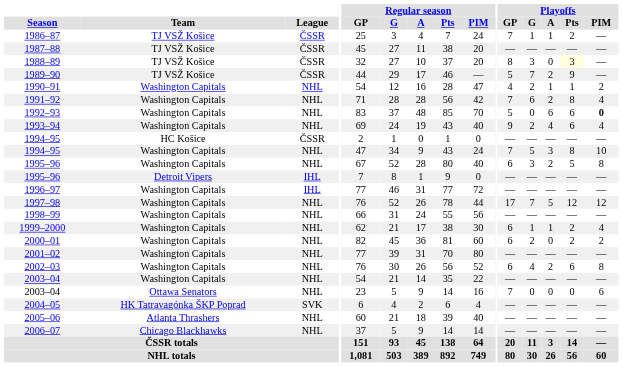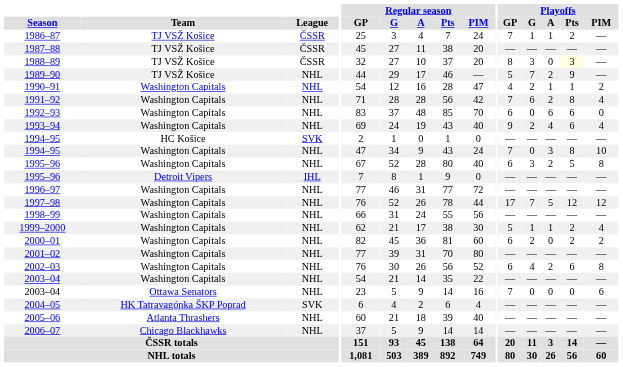 <table border="0" cellpadding="1" cellspacing="0" style="text-align:center; width:60em">
 <tr bgcolor="#e0e0e0">
 <th colspan="3" bgcolor="#ffffff"></th>
 <th rowspan="99" bgcolor="#ffffff"></th>
 <th colspan="5"><a href='#'>Regular season</a></th>
 <th rowspan="99" bgcolor="#ffffff"></th>
 <th colspan="5"><a href='#'>Playoffs</a></th>
 </tr>
 <tr bgcolor="#e0e0e0">
 <th><a href='#'>Season</a></th>
 <th>Team</th>
 <th>League</th>
 <th>GP</th>
 <th><a href='#'>G</a></th>
 <th><a href='#'>A</a></th>
 <th><a href='#'>Pts</a></th>
 <th><a href='#'>PIM</a></th>
 <th>GP</th>
 <th>G</th>
 <th>A</th>
 <th>Pts</th>
 <th>PIM</th>
 </tr>
 <tr>
 <td><a href='#'>1986–87</a></td>
 <td><a href='#'>TJ VSŽ Košice</a></td>
 <td><a href='#'>ČSSR</a></td>
 <td>25</td>
 <td>3</td>
 <td>4</td>
 <td>7</td>
 <td>24</td>
 <td>7</td>
 <td>1</td>
 <td>1</td>
 <td>2</td>
 <td>—</td>
 </tr>
 <tr style="background-color:#f0f0f0;">
 <td><a href='#'>1987–88</a></td>
 <td>TJ VSŽ Košice</td>
 <td>ČSSR</td>
 <td>45</td>
 <td>27</td>
 <td>11</td>
 <td>38</td>
 <td>20</td>
 <td>—</td>
 <td>—</td>
 <td>—</td>
 <td>—</td>
 <td>—</td>
 </tr>
 <tr>
 <td><a href='#'>1988–89</a></td>
 <td>TJ VSŽ Košice</td>
 <td>ČSSR</td>
 <td>32</td>
 <td>27</td>
 <td>10</td>
 <td>37</td>
 <td>20</td>
 <td>8</td>
 <td>3</td>
 <td>0</td>
 <td style="background: lightyellow;">3</td>
 <td>—</td>
 </tr>
 <tr style="background-color:#f0f0f0;">
 <td><a href='#'>1989–90</a></td>
 <td>TJ VSŽ Košice</td>
-<td>ČSSR</td>
+<td>NHL</td>
 <td>44</td>
 <td>29</td>
 <td>17</td>
 <td>46</td>
 <td>—</td>
 <td>5</td>
 <td>7</td>
 <td>2</td>
 <td>9</td>
 <td>—</td>
 </tr>
 <tr>
 <td><a href='#'>1990–91</a></td>
 <td><a href='#'>Washington Capitals</a></td>
 <td><a href='#'>NHL</a></td>
 <td>54</td>
 <td>12</td>
 <td>16</td>
 <td>28</td>
 <td>47</td>
 <td>4</td>
 <td>2</td>
 <td>1</td>
 <td>1</td>
 <td>2</td>
 </tr>
 <tr style="background-color:#f0f0f0;">
 <td><a href='#'>1991–92</a></td>
 <td>Washington Capitals</td>
 <td>NHL</td>
 <td>71</td>
 <td>28</td>
 <td>28</td>
 <td>56</td>
 <td>42</td>
 <td>7</td>
 <td>6</td>
 <td>2</td>
 <td>8</td>
 <td>4</td>
 </tr>
 <tr>
 <td><a href='#'>1992–93</a></td>
 <td>Washington Capitals</td>
 <td>NHL</td>
 <td>83</td>
 <td>37</td>
 <td>48</td>
 <td>85</td>
 <td>70</td>
-<td>5</td>
+<td>6</td>
 <td>0</td>
 <td>6</td>
 <td>6</td>
-<td><strong>0</strong></td>
+<td>0</td>
 </tr>
 <tr style="background-color:#f0f0f0;">
 <td><a href='#'>1993–94</a></td>
 <td>Washington Capitals</td>
 <td>NHL</td>
 <td>69</td>
 <td>24</td>
 <td>19</td>
 <td>43</td>
 <td>40</td>
 <td>9</td>
 <td>2</td>
 <td>4</td>
 <td>6</td>
 <td>4</td>
 </tr>
 <tr>
 <td><a href='#'>1994–95</a></td>
 <td>HC Košice</td>
-<td>ČSSR</td>
+<td><a href='#'>SVK</a></td>
 <td>2</td>
 <td>1</td>
 <td>0</td>
 <td>1</td>
 <td>0</td>
 <td>—</td>
 <td>—</td>
 <td>—</td>
 <td>—</td>
 <td>—</td>
 </tr>
 <tr style="background-color:#f0f0f0;">
 <td><a href='#'>1994–95</a></td>
 <td>Washington Capitals</td>
 <td>NHL</td>
 <td>47</td>
 <td>34</td>
 <td>9</td>
 <td>43</td>
 <td>24</td>
 <td>7</td>
-<td>5</td>
+<td>0</td>
 <td>3</td>
 <td>8</td>
 <td>10</td>
 </tr>
 <tr>
 <td><a href='#'>1995–96</a></td>
 <td>Washington Capitals</td>
 <td>NHL</td>
 <td>67</td>
 <td>52</td>
 <td>28</td>
 <td>80</td>
 <td>40</td>
 <td>6</td>
 <td>3</td>
 <td>2</td>
 <td>5</td>
 <td>8</td>
 </tr>
 <tr style="background-color:#f0f0f0;">
 <td><a href='#'>1995–96</a></td>
 <td><a href='#'>Detroit Vipers</a></td>
 <td><a href='#'>IHL</a></td>
 <td>7</td>
 <td>8</td>
 <td>1</td>
 <td>9</td>
 <td>0</td>
 <td>—</td>
 <td>—</td>
 <td>—</td>
 <td>—</td>
 <td>—</td>
 </tr>
 <tr>
 <td><a href='#'>1996–97</a></td>
 <td>Washington Capitals</td>
-<td><a href='#'>IHL</a></td>
+<td>NHL</td>
 <td>77</td>
 <td>46</td>
 <td>31</td>
 <td>77</td>
 <td>72</td>
 <td>—</td>
 <td>—</td>
 <td>—</td>
 <td>—</td>
 <td>—</td>
 </tr>
 <tr style="background-color:#f0f0f0;">
 <td><a href='#'>1997–98</a></td>
 <td>Washington Capitals</td>
 <td>NHL</td>
 <td>76</td>
 <td>52</td>
 <td>26</td>
 <td>78</td>
 <td>44</td>
 <td>17</td>
 <td>7</td>
 <td>5</td>
 <td>12</td>
 <td>12</td>
 </tr>
 <tr>
 <td><a href='#'>1998–99</a></td>
 <td>Washington Capitals</td>
 <td>NHL</td>
 <td>66</td>
 <td>31</td>
 <td>24</td>
 <td>55</td>
 <td>56</td>
 <td>—</td>
 <td>—</td>
 <td>—</td>
 <td>—</td>
 <td>—</td>
 </tr>
 <tr style="background-color:#f0f0f0;">
 <td><a href='#'>1999–2000</a></td>
 <td>Washington Capitals</td>
 <td>NHL</td>
 <td>62</td>
 <td>21</td>
 <td>17</td>
 <td>38</td>
 <td>30</td>
-<td>6</td>
+<td>5</td>
 <td>1</td>
 <td>1</td>
 <td>2</td>
 <td>4</td>
 </tr>
 <tr>
 <td><a href='#'>2000–01</a></td>
 <td>Washington Capitals</td>
 <td>NHL</td>
 <td>82</td>
 <td>45</td>
 <td>36</td>
 <td>81</td>
 <td>60</td>
 <td>6</td>
 <td>2</td>
 <td>0</td>
 <td>2</td>
 <td>2</td>
 </tr>
 <tr style="background-color:#f0f0f0;">
 <td><a href='#'>2001–02</a></td>
 <td>Washington Capitals</td>
 <td>NHL</td>
 <td>77</td>
 <td>39</td>
 <td>31</td>
 <td>70</td>
 <td>80</td>
 <td>—</td>
 <td>—</td>
 <td>—</td>
 <td>—</td>
 <td>—</td>
 </tr>
 <tr>
 <td><a href='#'>2002–03</a></td>
 <td>Washington Capitals</td>
 <td>NHL</td>
 <td>76</td>
 <td>30</td>
 <td>26</td>
 <td>56</td>
 <td>52</td>
 <td>6</td>
 <td>4</td>
 <td>2</td>
 <td>6</td>
 <td>8</td>
 </tr>
 <tr style="background-color:#f0f0f0;">
 <td><a href='#'>2003–04</a></td>
 <td>Washington Capitals</td>
 <td>NHL</td>
 <td>54</td>
 <td>21</td>
 <td>14</td>
 <td>35</td>
 <td>22</td>
 <td>—</td>
 <td>—</td>
 <td>—</td>
 <td>—</td>
 <td>—</td>
 </tr>
 <tr>
 <td>2003–04</td>
 <td><a href='#'>Ottawa Senators</a></td>
 <td>NHL</td>
 <td>23</td>
 <td>5</td>
 <td>9</td>
 <td>14</td>
 <td>16</td>
 <td>7</td>
 <td>0</td>
 <td>0</td>
 <td>0</td>
 <td>6</td>
 </tr>
 <tr style="background-color:#f0f0f0;">
 <td><a href='#'>2004–05</a></td>
 <td><a href='#'>HK Tatravagónka ŠKP Poprad</a></td>
 <td>SVK</td>
 <td>6</td>
 <td>4</td>
 <td>2</td>
 <td>6</td>
 <td>4</td>
 <td>—</td>
 <td>—</td>
 <td>—</td>
 <td>—</td>
 <td>—</td>
 </tr>
 <tr>
 <td><a href='#'>2005–06</a></td>
 <td><a href='#'>Atlanta Thrashers</a></td>
 <td>NHL</td>
 <td>60</td>
 <td>21</td>
 <td>18</td>
 <td>39</td>
 <td>40</td>
 <td>—</td>
 <td>—</td>
 <td>—</td>
 <td>—</td>
 <td>—</td>
 </tr>
 <tr style="background-color:#f0f0f0;">
 <td><a href='#'>2006–07</a></td>
 <td><a href='#'>Chicago Blackhawks</a></td>
 <td>NHL</td>
 <td>37</td>
 <td>5</td>
 <td>9</td>
 <td>14</td>
 <td>14</td>
 <td>—</td>
 <td>—</td>
 <td>—</td>
 <td>—</td>
 <td>—</td>
 </tr>
 <tr bgcolor="#e0e0e0">
 <th colspan="3">ČSSR totals</th>
 <th>151</th>
 <th>93</th>
 <th>45</th>
 <th>138</th>
 <th>64</th>
 <th>20</th>
 <th>11</th>
 <th>3</th>
 <th>14</th>
 <th>—</th>
 </tr>
 <tr bgcolor="#e0e0e0">
 <th colspan="3">NHL totals</th>
 <th>1,081</th>
 <th>503</th>
 <th>389</th>
 <th>892</th>
 <th>749</th>
 <th>80</th>
 <th>30</th>
 <th>26</th>
 <th>56</th>
 <th>60</th>
 </tr>
 </table>
